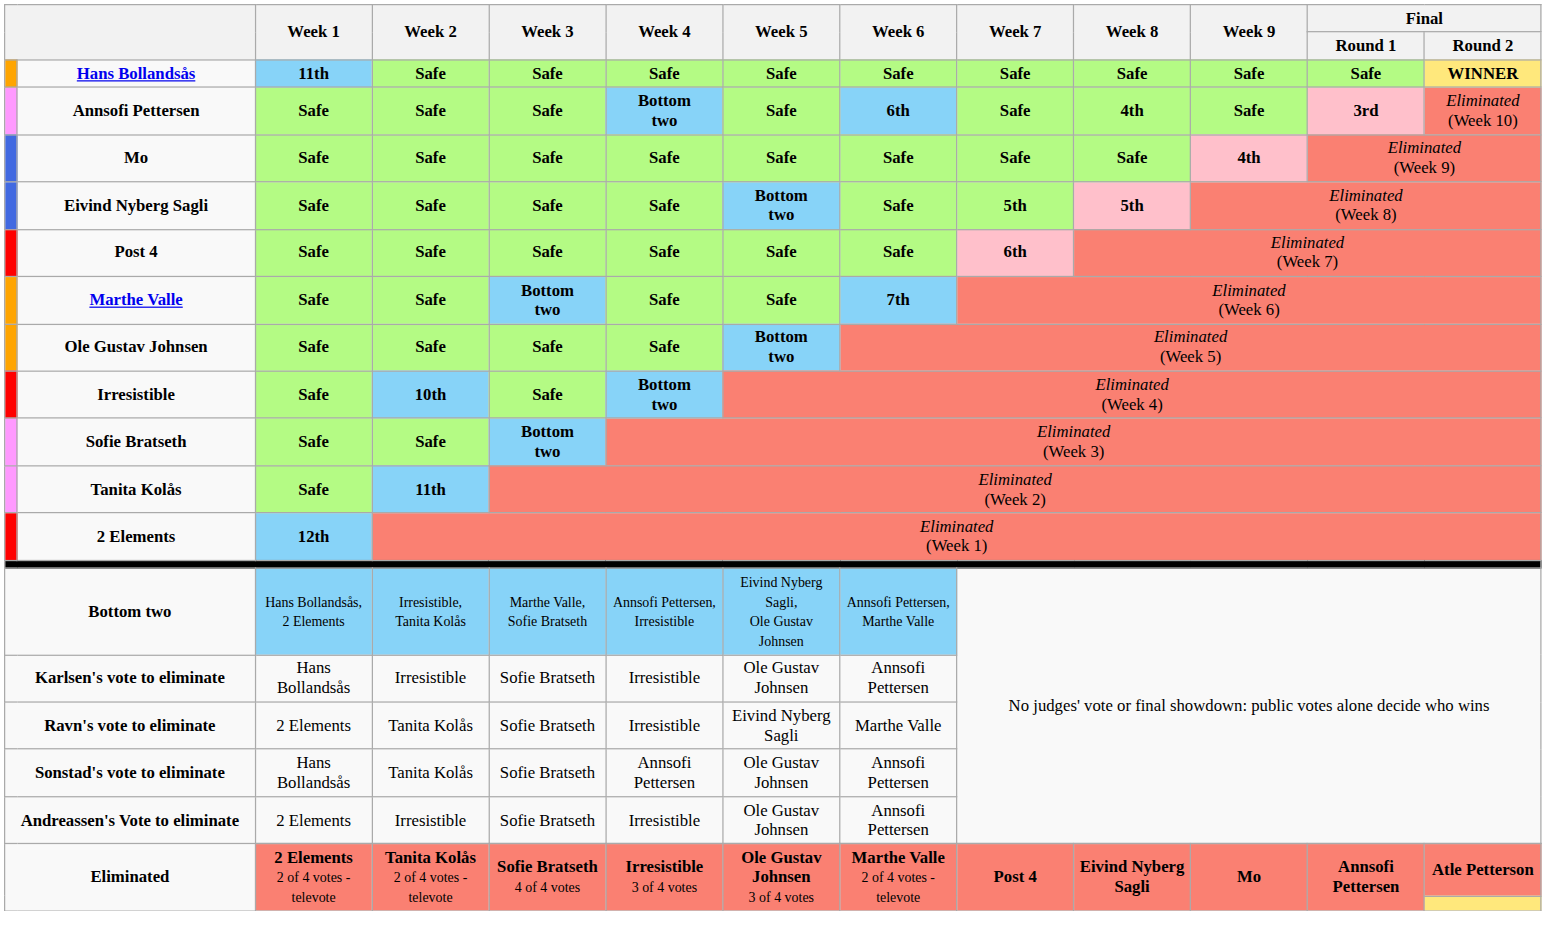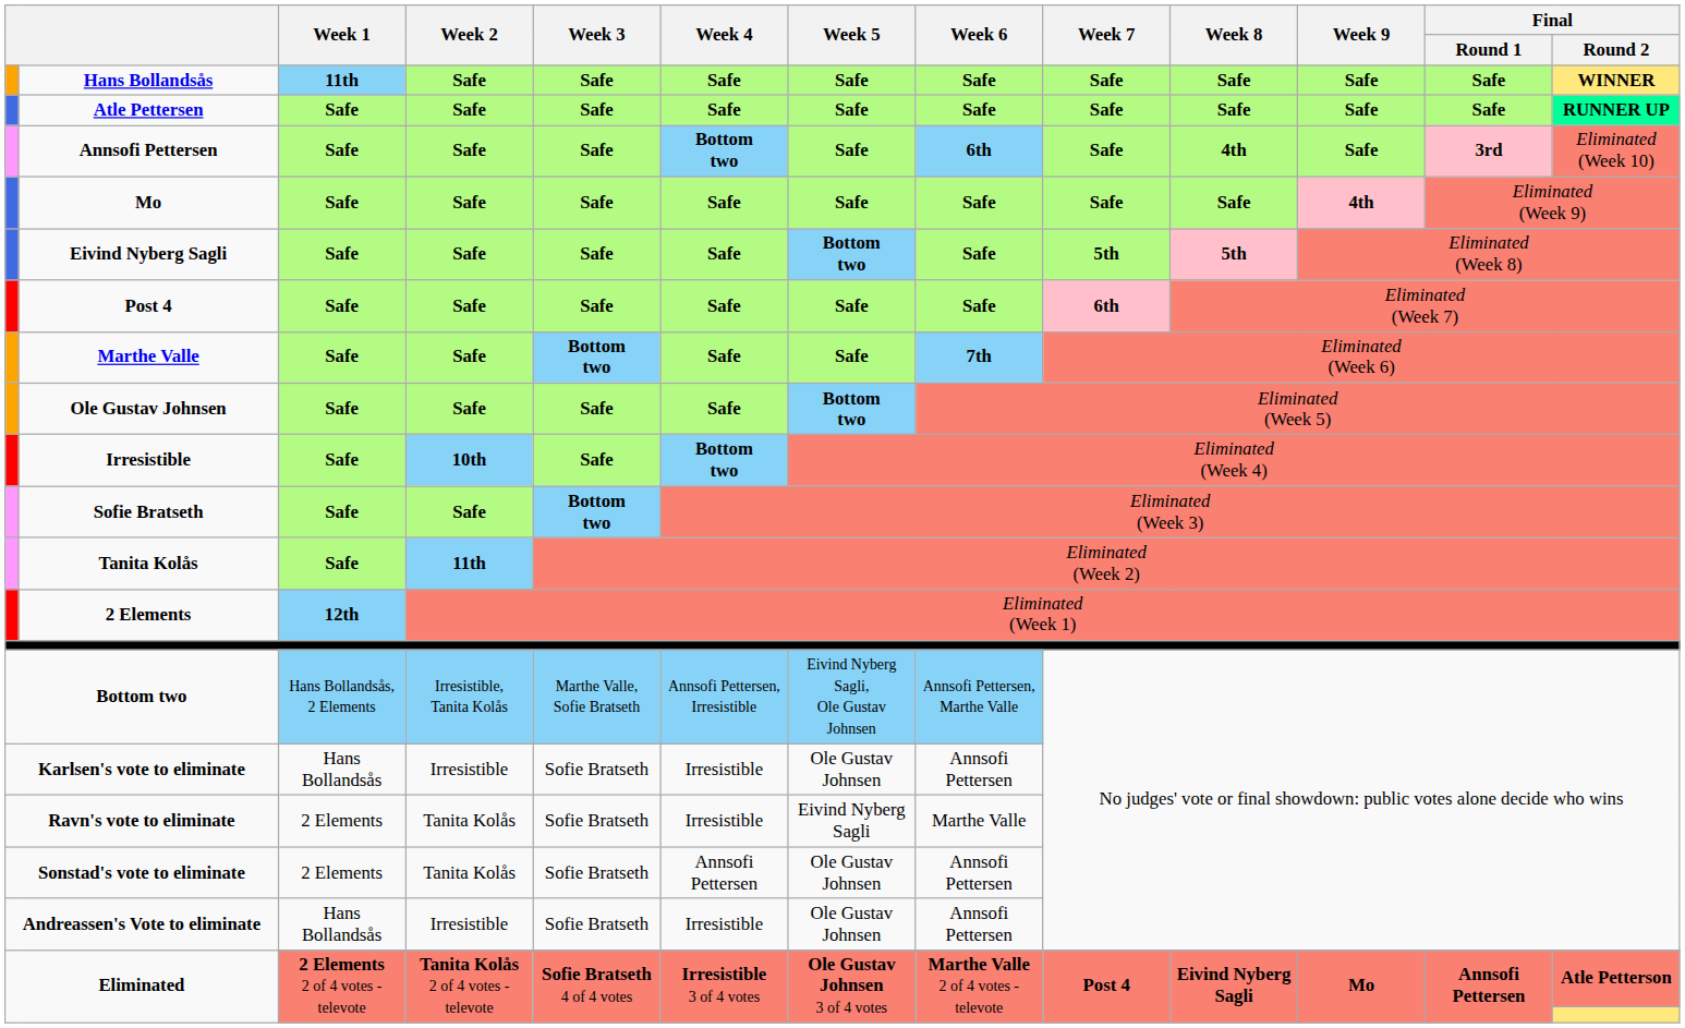 <table class="wikitable" style="text-align:center; font-size:85%">
 <tr>
 <th style="width:15%" colspan=2 rowspan="2"></th>
 <th style="width:7%" rowspan="2">Week 1</th>
 <th style="width:7%" rowspan="2">Week 2</th>
 <th style="width:7%" rowspan="2">Week 3</th>
 <th style="width:7%" rowspan="2">Week 4</th>
 <th style="width:7%" rowspan="2">Week 5</th>
 <th style="width:7%" rowspan="2">Week 6</th>
 <th style="width:7%" rowspan="2">Week 7</th>
 <th style="width:7%" rowspan="2">Week 8</th>
 <th style="width:7%" rowspan="2">Week 9</th>
 <th style="width:14%" colspan=2>Final</th>
 </tr>
 <tr>
 <th style="width:7%">Round 1</th>
 <th style="width:7%">Round 2</th>
 </tr>
 <tr>
 <td style="background:#FFA500"></td>
 <td><strong><a href='#'>Hans Bollandsås</a></strong></td>
 <td style="background:#87D3F8"><strong>11th</strong></td>
 <td style="background:#B4FB84"><strong>Safe</strong></td>
 <td style="background:#B4FB84"><strong>Safe</strong></td>
 <td style="background:#B4FB84"><strong>Safe</strong></td>
 <td style="background:#B4FB84"><strong>Safe</strong></td>
 <td style="background:#B4FB84"><strong>Safe</strong></td>
 <td style="background:#B4FB84"><strong>Safe</strong></td>
 <td style="background:#B4FB84"><strong>Safe</strong></td>
 <td style="background:#B4FB84"><strong>Safe</strong></td>
 <td style="background:#B4FB84"><strong>Safe</strong></td>
 <td style="background:#FFE87C"><strong>WINNER</strong></td>
+</tr>
+<tr>
+<td style="background:#4169E1"></td>
+<td><strong><a href='#'>Atle Pettersen</a></strong></td>
+<td style="background:#B4FB84"><strong>Safe</strong></td>
+<td style="background:#B4FB84"><strong>Safe</strong></td>
+<td style="background:#B4FB84"><strong>Safe</strong></td>
+<td style="background:#B4FB84"><strong>Safe</strong></td>
+<td style="background:#B4FB84"><strong>Safe</strong></td>
+<td style="background:#B4FB84"><strong>Safe</strong></td>
+<td style="background:#B4FB84"><strong>Safe</strong></td>
+<td style="background:#B4FB84"><strong>Safe</strong></td>
+<td style="background:#B4FB84"><strong>Safe</strong></td>
+<td style="background:#B4FB84"><strong>Safe</strong></td>
+<td style="background:#00FF99"><strong>RUNNER UP</strong></td>
 </tr>
 <tr>
 <td style="background:#FF99FF"></td>
 <td><strong>Annsofi Pettersen</strong></td>
 <td style="background:#B4FB84"><strong>Safe</strong></td>
 <td style="background:#B4FB84"><strong>Safe</strong></td>
 <td style="background:#B4FB84"><strong>Safe</strong></td>
 <td style="background:#87D3F8"><strong>Bottom<br>two</strong></td>
 <td style="background:#B4FB84"><strong>Safe</strong></td>
 <td style="background:#87D3F8"><strong>6th</strong></td>
 <td style="background:#B4FB84"><strong>Safe</strong></td>
 <td style="background:#B4FB84"><strong>4th</strong></td>
 <td style="background:#B4FB84"><strong>Safe</strong></td>
 <td style="background:pink"><strong>3rd</strong></td>
 <td style="background:#FA8072"><em>Eliminated</em><br>(Week 10)</td>
 </tr>
 <tr>
 <td style="background:#4169E1"></td>
 <td><strong>Mo</strong></td>
 <td style="background:#B4FB84"><strong>Safe</strong></td>
 <td style="background:#B4FB84"><strong>Safe</strong></td>
 <td style="background:#B4FB84"><strong>Safe</strong></td>
 <td style="background:#B4FB84"><strong>Safe</strong></td>
 <td style="background:#B4FB84"><strong>Safe</strong></td>
 <td style="background:#B4FB84"><strong>Safe</strong></td>
 <td style="background:#B4FB84"><strong>Safe</strong></td>
 <td style="background:#B4FB84"><strong>Safe</strong></td>
 <td style="background:pink"><strong>4th</strong></td>
 <td style="background:#FA8072" colspan=2><em>Eliminated</em><br>(Week 9)</td>
 </tr>
 <tr>
 <td style="background:#4169E1"></td>
 <td><strong>Eivind Nyberg Sagli</strong></td>
 <td style="background:#B4FB84"><strong>Safe</strong></td>
 <td style="background:#B4FB84"><strong>Safe</strong></td>
 <td style="background:#B4FB84"><strong>Safe</strong></td>
 <td style="background:#B4FB84"><strong>Safe</strong></td>
 <td style="background:#87D3F8"><strong>Bottom<br>two</strong></td>
 <td style="background:#B4FB84"><strong>Safe</strong></td>
 <td style="background:#B4FB84"><strong>5th</strong></td>
 <td style="background:pink"><strong>5th</strong></td>
 <td style="background:#FA8072" colspan=3><em>Eliminated</em><br>(Week 8)</td>
 </tr>
 <tr>
 <td style="background:#FF0000"></td>
 <td><strong>Post 4</strong></td>
 <td style="background:#B4FB84"><strong>Safe</strong></td>
 <td style="background:#B4FB84"><strong>Safe</strong></td>
 <td style="background:#B4FB84"><strong>Safe</strong></td>
 <td style="background:#B4FB84"><strong>Safe</strong></td>
 <td style="background:#B4FB84"><strong>Safe</strong></td>
 <td style="background:#B4FB84"><strong>Safe</strong></td>
 <td style="background:pink"><strong>6th</strong></td>
 <td style="background:#FA8072" colspan=4><em>Eliminated</em><br>(Week 7)</td>
 </tr>
 <tr>
 <td style="background:#FFA500"></td>
 <td><strong><a href='#'>Marthe Valle</a></strong></td>
 <td style="background:#B4FB84"><strong>Safe</strong></td>
 <td style="background:#B4FB84"><strong>Safe</strong></td>
 <td style="background:#87D3F8"><strong>Bottom<br>two</strong></td>
 <td style="background:#B4FB84"><strong>Safe</strong></td>
 <td style="background:#B4FB84"><strong>Safe</strong></td>
 <td style="background:#87D3F8"><strong>7th</strong></td>
 <td style="background:#FA8072" colspan=5><em>Eliminated</em><br>(Week 6)</td>
 </tr>
 <tr>
 <td style="background:#FFA500"></td>
 <td><strong>Ole Gustav Johnsen</strong></td>
 <td style="background:#B4FB84"><strong>Safe</strong></td>
 <td style="background:#B4FB84"><strong>Safe</strong></td>
 <td style="background:#B4FB84"><strong>Safe</strong></td>
 <td style="background:#B4FB84"><strong>Safe</strong></td>
 <td style="background:#87D3F8"><strong>Bottom<br>two</strong></td>
 <td style="background:#FA8072" colspan=6><em>Eliminated</em><br>(Week 5)</td>
 </tr>
 <tr>
 <td style="background:#FF0000"></td>
 <td><strong>Irresistible</strong></td>
 <td style="background:#B4FB84"><strong>Safe</strong></td>
 <td style="background:#87D3F8"><strong>10th</strong></td>
 <td style="background:#B4FB84"><strong>Safe</strong></td>
 <td style="background:#87D3F8"><strong>Bottom<br>two</strong></td>
 <td style="background:#FA8072" colspan=7><em>Eliminated</em><br>(Week 4)</td>
 </tr>
 <tr>
 <td style="background:#FF99FF"></td>
 <td><strong>Sofie Bratseth</strong></td>
 <td style="background:#B4FB84"><strong>Safe</strong></td>
 <td style="background:#B4FB84"><strong>Safe</strong></td>
 <td style="background:#87D3F8"><strong>Bottom<br>two</strong></td>
 <td style="background:#FA8072" colspan=8><em>Eliminated</em><br>(Week 3)</td>
 </tr>
 <tr>
 <td style="background:#FF99FF"></td>
 <td><strong>Tanita Kolås</strong></td>
 <td style="background:#B4FB84"><strong>Safe</strong></td>
 <td style="background:#87D3F8"><strong>11th</strong></td>
 <td style="background:#FA8072" colspan=9><em>Eliminated</em><br>(Week 2)</td>
 </tr>
 <tr>
 <td style="background:#FF0000"></td>
 <td><strong>2 Elements</strong></td>
 <td style="background:#87D3F8"><strong>12th</strong></td>
 <td style="background:#FA8072" colspan=10><em>Eliminated</em><br>(Week 1)</td>
 </tr>
 <tr>
 <td style="background:#000;" colspan="13"></td>
 </tr>
 <tr>
 <td colspan=2><strong>Bottom two</strong></td>
 <td style="background:#87D3F8"><small>Hans Bollandsås,<br>2 Elements</small></td>
 <td style="background:#87D3F8"><small>Irresistible,<br>Tanita Kolås</small></td>
 <td style="background:#87D3F8"><small>Marthe Valle,<br>Sofie Bratseth</small></td>
 <td style="background:#87D3F8"><small>Annsofi Pettersen,<br>Irresistible</small></td>
 <td style="background:#87D3F8"><small>Eivind Nyberg Sagli,<br>Ole Gustav Johnsen</small></td>
 <td style="background:#87D3F8"><small>Annsofi Pettersen,<br>Marthe Valle</small></td>
 <td rowspan=5 colspan=5>No judges' vote or final showdown: public votes alone decide who wins</td>
 </tr>
 <tr>
 <td colspan="2"><strong>Karlsen's vote to eliminate</strong></td>
 <td>Hans Bollandsås</td>
 <td>Irresistible</td>
 <td>Sofie Bratseth</td>
 <td>Irresistible</td>
 <td>Ole Gustav Johnsen</td>
 <td>Annsofi Pettersen</td>
 </tr>
 <tr>
 <td colspan="2"><strong>Ravn's vote to eliminate</strong></td>
 <td>2 Elements</td>
 <td>Tanita Kolås</td>
 <td>Sofie Bratseth</td>
 <td>Irresistible</td>
 <td>Eivind Nyberg Sagli</td>
 <td>Marthe Valle</td>
 </tr>
 <tr>
 <td colspan="2"><strong>Sonstad's vote to eliminate</strong></td>
-<td>Hans Bollandsås</td>
+<td>2 Elements</td>
 <td>Tanita Kolås</td>
 <td>Sofie Bratseth</td>
 <td>Annsofi Pettersen</td>
 <td>Ole Gustav Johnsen</td>
 <td>Annsofi Pettersen</td>
 </tr>
 <tr>
 <td colspan="2"><strong>Andreassen's Vote to eliminate</strong></td>
-<td>2 Elements</td>
+<td>Hans Bollandsås</td>
 <td>Irresistible</td>
 <td>Sofie Bratseth</td>
 <td>Irresistible</td>
 <td>Ole Gustav Johnsen</td>
 <td>Annsofi Pettersen</td>
 </tr>
 <tr>
 <td rowspan=3 colspan=2><strong>Eliminated</strong></td>
 </tr>
 <tr>
 <td style="background:salmon;" rowspan="2"><strong>2 Elements</strong><br><small>2 of 4 votes - televote</small></td>
 <td style="background:salmon;" rowspan="2"><strong>Tanita Kolås</strong><br><small>2 of 4 votes - televote</small></td>
 <td style="background:salmon;" rowspan="2"><strong>Sofie Bratseth</strong><br><small>4 of 4 votes</small></td>
 <td style="background:salmon;" rowspan="2"><strong>Irresistible</strong><br><small>3 of 4 votes</small></td>
 <td style="background:salmon;" rowspan="2"><strong>Ole Gustav Johnsen</strong><br><small>3 of 4 votes</small></td>
 <td style="background:salmon;" rowspan="2"><strong>Marthe Valle</strong><br><small>2 of 4 votes - televote</small></td>
 <td style="background:salmon;" rowspan="2"><strong>Post 4</strong></td>
 <td style="background:salmon;" rowspan="2"><strong>Eivind Nyberg Sagli</strong></td>
 <td style="background:salmon;" rowspan="2"><strong>Mo</strong></td>
 <td style="background:salmon; width:5%" rowspan=2><strong>Annsofi Pettersen</strong></td>
 <td style="background:salmon"><strong>Atle Petterson</strong></td>
 </tr>
 <tr>
 <td style="background:#FFE87C; width:5%"></td>
 </tr>
 </table>
